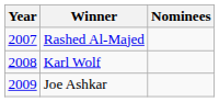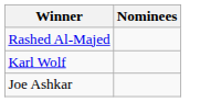 <table class="wikitable">
 <tr>
-<th>Year</th>
 <th>Winner</th>
 <th>Nominees</th>
 </tr>
 <tr>
-<td><a href='#'>2007</a></td>
 <td><a href='#'>Rashed Al-Majed</a></td>
 <td></td>
 </tr>
 <tr>
-<td><a href='#'>2008</a></td>
 <td><a href='#'>Karl Wolf</a></td>
 <td></td>
 </tr>
 <tr>
-<td><a href='#'>2009</a></td>
 <td>Joe Ashkar</td>
 <td></td>
 </tr>
 </table>
